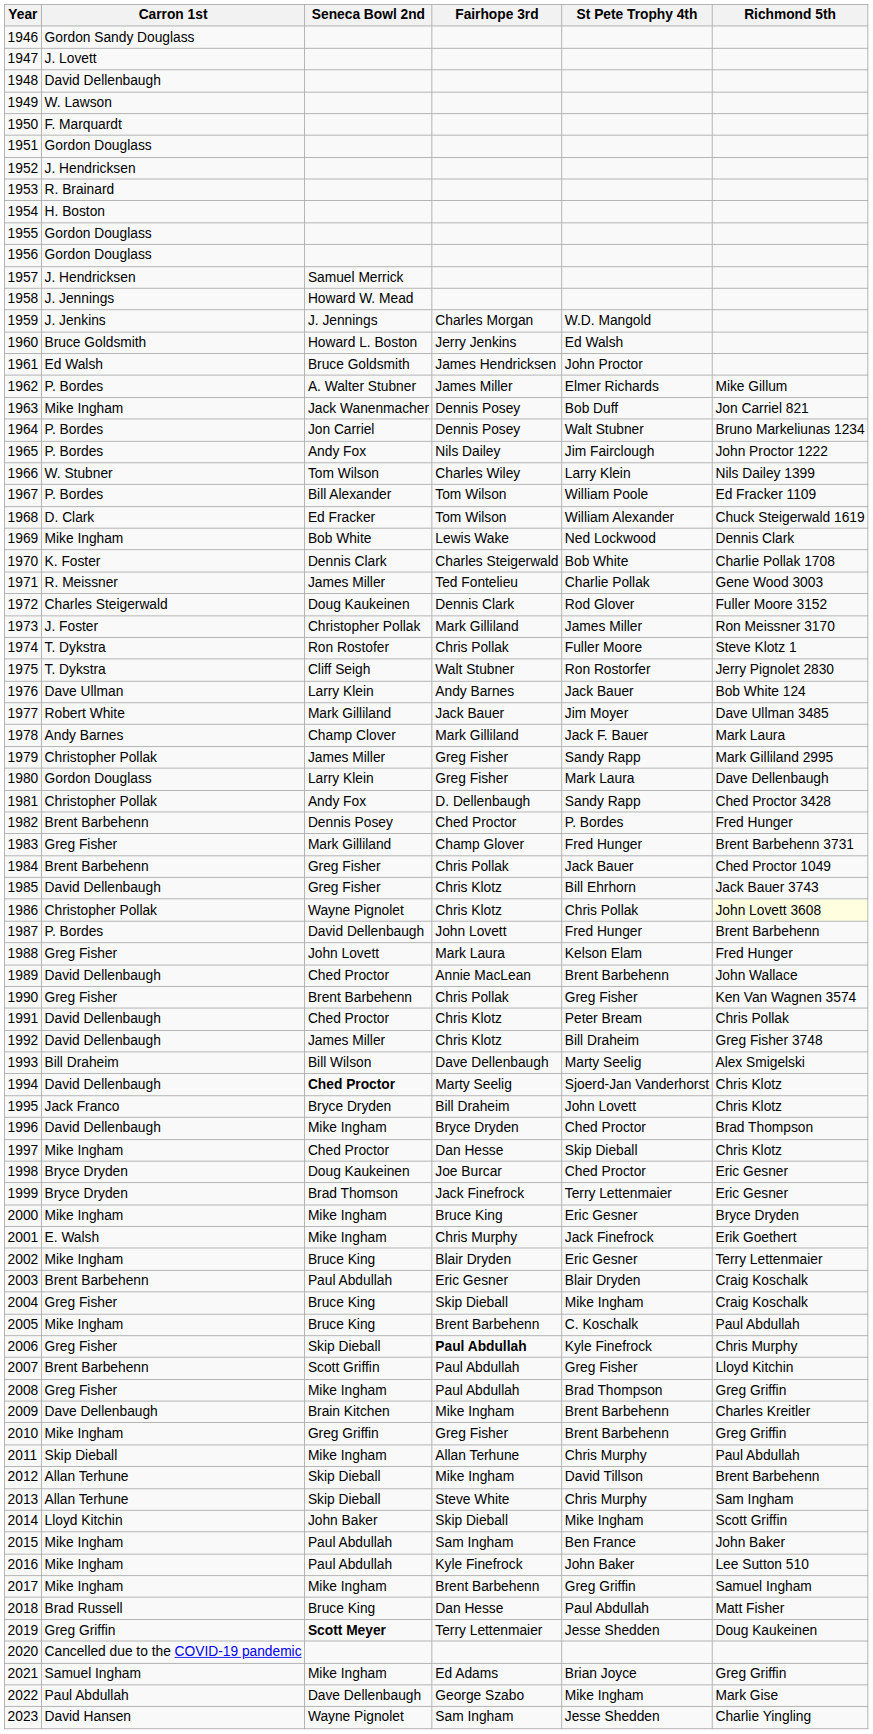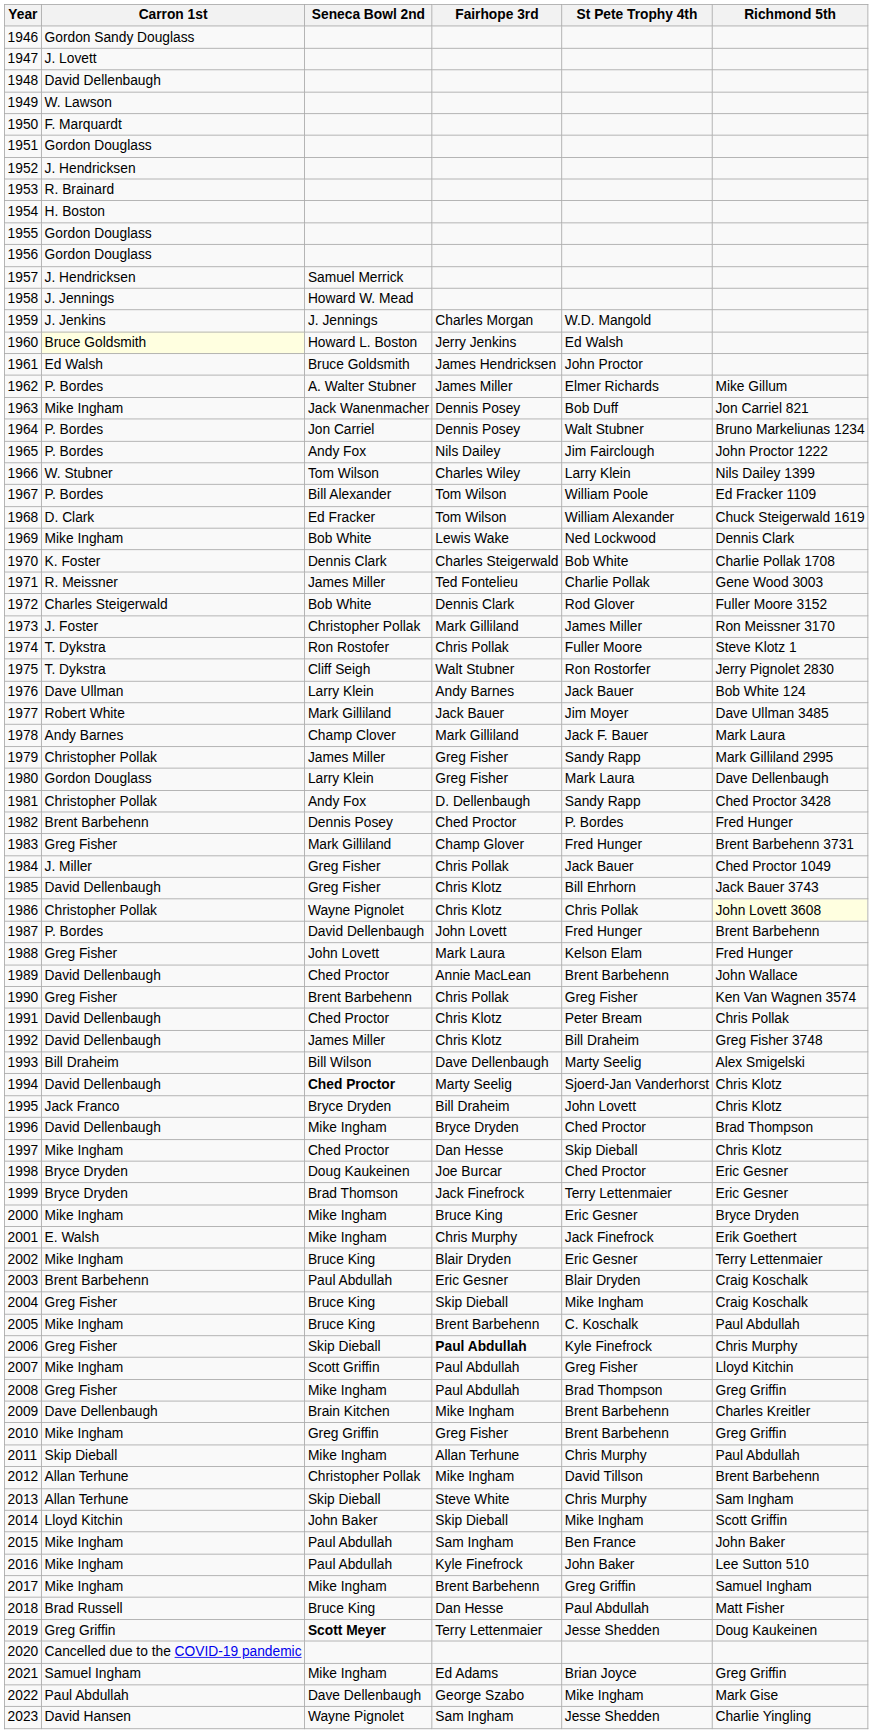 <table class="wikitable">
 <tr>
 <th>Year</th>
 <th>Carron 1st</th>
 <th>Seneca Bowl 2nd</th>
 <th>Fairhope 3rd</th>
 <th>St Pete Trophy 4th</th>
 <th>Richmond 5th</th>
 </tr>
 <tr>
 <td>1946</td>
 <td>Gordon Sandy Douglass</td>
 <td></td>
 <td></td>
 <td></td>
 <td></td>
 </tr>
 <tr>
 <td>1947</td>
 <td>J. Lovett</td>
 <td></td>
 <td></td>
 <td></td>
 <td></td>
 </tr>
 <tr>
 <td>1948</td>
 <td>David Dellenbaugh</td>
 <td></td>
 <td></td>
 <td></td>
 <td></td>
 </tr>
 <tr>
 <td>1949</td>
 <td>W. Lawson</td>
 <td></td>
 <td></td>
 <td></td>
 <td></td>
 </tr>
 <tr>
 <td>1950</td>
 <td>F. Marquardt</td>
 <td></td>
 <td></td>
 <td></td>
 <td></td>
 </tr>
 <tr>
 <td>1951</td>
 <td>Gordon Douglass</td>
 <td></td>
 <td></td>
 <td></td>
 <td></td>
 </tr>
 <tr>
 <td>1952</td>
 <td>J. Hendricksen</td>
 <td></td>
 <td></td>
 <td></td>
 <td></td>
 </tr>
 <tr>
 <td>1953</td>
 <td>R. Brainard</td>
 <td></td>
 <td></td>
 <td></td>
 <td></td>
 </tr>
 <tr>
 <td>1954</td>
 <td>H. Boston</td>
 <td></td>
 <td></td>
 <td></td>
 <td></td>
 </tr>
 <tr>
 <td>1955</td>
 <td>Gordon Douglass</td>
 <td></td>
 <td></td>
 <td></td>
 <td></td>
 </tr>
 <tr>
 <td>1956</td>
 <td>Gordon Douglass</td>
 <td></td>
 <td></td>
 <td></td>
 <td></td>
 </tr>
 <tr>
 <td>1957</td>
 <td>J. Hendricksen</td>
 <td>Samuel Merrick</td>
 <td></td>
 <td></td>
 <td></td>
 </tr>
 <tr>
 <td>1958</td>
 <td>J. Jennings</td>
 <td>Howard W. Mead</td>
 <td></td>
 <td></td>
 <td></td>
 </tr>
 <tr>
 <td>1959</td>
 <td>J. Jenkins</td>
 <td>J. Jennings</td>
 <td>Charles Morgan</td>
 <td>W.D. Mangold</td>
 <td></td>
 </tr>
 <tr>
 <td>1960</td>
-<td>Bruce Goldsmith</td>
+<td style="background: lightyellow;">Bruce Goldsmith</td>
 <td>Howard L. Boston</td>
 <td>Jerry Jenkins</td>
 <td>Ed Walsh</td>
 <td></td>
 </tr>
 <tr>
 <td>1961</td>
 <td>Ed Walsh</td>
 <td>Bruce Goldsmith</td>
 <td>James Hendricksen</td>
 <td>John Proctor</td>
 <td></td>
 </tr>
 <tr>
 <td>1962</td>
 <td>P. Bordes</td>
 <td>A. Walter Stubner</td>
 <td>James Miller</td>
 <td>Elmer Richards</td>
 <td>Mike Gillum</td>
 </tr>
 <tr>
 <td>1963</td>
 <td>Mike Ingham</td>
 <td>Jack Wanenmacher</td>
 <td>Dennis Posey</td>
 <td>Bob Duff</td>
 <td>Jon Carriel 821</td>
 </tr>
 <tr>
 <td>1964</td>
 <td>P. Bordes</td>
 <td>Jon Carriel</td>
 <td>Dennis Posey</td>
 <td>Walt Stubner</td>
 <td>Bruno Markeliunas 1234</td>
 </tr>
 <tr>
 <td>1965</td>
 <td>P. Bordes</td>
 <td>Andy Fox</td>
 <td>Nils Dailey</td>
 <td>Jim Fairclough</td>
 <td>John Proctor 1222</td>
 </tr>
 <tr>
 <td>1966</td>
 <td>W. Stubner</td>
 <td>Tom Wilson</td>
 <td>Charles Wiley</td>
 <td>Larry Klein</td>
 <td>Nils Dailey 1399</td>
 </tr>
 <tr>
 <td>1967</td>
 <td>P. Bordes</td>
 <td>Bill Alexander</td>
 <td>Tom Wilson</td>
 <td>William Poole</td>
 <td>Ed Fracker 1109</td>
 </tr>
 <tr>
 <td>1968</td>
 <td>D. Clark</td>
 <td>Ed Fracker</td>
 <td>Tom Wilson</td>
 <td>William Alexander</td>
 <td>Chuck Steigerwald 1619</td>
 </tr>
 <tr>
 <td>1969</td>
 <td>Mike Ingham</td>
 <td>Bob White</td>
 <td>Lewis Wake</td>
 <td>Ned Lockwood</td>
 <td>Dennis Clark</td>
 </tr>
 <tr>
 <td>1970</td>
 <td>K. Foster</td>
 <td>Dennis Clark</td>
 <td>Charles Steigerwald</td>
 <td>Bob White</td>
 <td>Charlie Pollak 1708</td>
 </tr>
 <tr>
 <td>1971</td>
 <td>R. Meissner</td>
 <td>James Miller</td>
 <td>Ted Fontelieu</td>
 <td>Charlie Pollak</td>
 <td>Gene Wood 3003</td>
 </tr>
 <tr>
 <td>1972</td>
 <td>Charles Steigerwald</td>
-<td>Doug Kaukeinen</td>
+<td>Bob White</td>
 <td>Dennis Clark</td>
 <td>Rod Glover</td>
 <td>Fuller Moore 3152</td>
 </tr>
 <tr>
 <td>1973</td>
 <td>J. Foster</td>
 <td>Christopher Pollak</td>
 <td>Mark Gilliland</td>
 <td>James Miller</td>
 <td>Ron Meissner 3170</td>
 </tr>
 <tr>
 <td>1974</td>
 <td>T. Dykstra</td>
 <td>Ron Rostofer</td>
 <td>Chris Pollak</td>
 <td>Fuller Moore</td>
 <td>Steve Klotz 1</td>
 </tr>
 <tr>
 <td>1975</td>
 <td>T. Dykstra</td>
 <td>Cliff Seigh</td>
 <td>Walt Stubner</td>
 <td>Ron Rostorfer</td>
 <td>Jerry Pignolet 2830</td>
 </tr>
 <tr>
 <td>1976</td>
 <td>Dave Ullman</td>
 <td>Larry Klein</td>
 <td>Andy Barnes</td>
 <td>Jack Bauer</td>
 <td>Bob White 124</td>
 </tr>
 <tr>
 <td>1977</td>
 <td>Robert White</td>
 <td>Mark Gilliland</td>
 <td>Jack Bauer</td>
 <td>Jim Moyer</td>
 <td>Dave Ullman 3485</td>
 </tr>
 <tr>
 <td>1978</td>
 <td>Andy Barnes</td>
 <td>Champ Clover</td>
 <td>Mark Gilliland</td>
 <td>Jack F. Bauer</td>
 <td>Mark Laura</td>
 </tr>
 <tr>
 <td>1979</td>
 <td>Christopher Pollak</td>
 <td>James Miller</td>
 <td>Greg Fisher</td>
 <td>Sandy Rapp</td>
 <td>Mark Gilliland 2995</td>
 </tr>
 <tr>
 <td>1980</td>
 <td>Gordon Douglass</td>
 <td>Larry Klein</td>
 <td>Greg Fisher</td>
 <td>Mark Laura</td>
 <td>Dave Dellenbaugh</td>
 </tr>
 <tr>
 <td>1981</td>
 <td>Christopher Pollak</td>
 <td>Andy Fox</td>
 <td>D. Dellenbaugh</td>
 <td>Sandy Rapp</td>
 <td>Ched Proctor 3428</td>
 </tr>
 <tr>
 <td>1982</td>
 <td>Brent Barbehenn</td>
 <td>Dennis Posey</td>
 <td>Ched Proctor</td>
 <td>P. Bordes</td>
 <td>Fred Hunger</td>
 </tr>
 <tr>
 <td>1983</td>
 <td>Greg Fisher</td>
 <td>Mark Gilliland</td>
 <td>Champ Glover</td>
 <td>Fred Hunger</td>
 <td>Brent Barbehenn 3731</td>
 </tr>
 <tr>
 <td>1984</td>
-<td>Brent Barbehenn</td>
+<td>J. Miller</td>
 <td>Greg Fisher</td>
 <td>Chris Pollak</td>
 <td>Jack Bauer</td>
 <td>Ched Proctor 1049</td>
 </tr>
 <tr>
 <td>1985</td>
 <td>David Dellenbaugh</td>
 <td>Greg Fisher</td>
 <td>Chris Klotz</td>
 <td>Bill Ehrhorn</td>
 <td>Jack Bauer 3743</td>
 </tr>
 <tr>
 <td>1986</td>
 <td>Christopher Pollak</td>
 <td>Wayne Pignolet</td>
 <td>Chris Klotz</td>
 <td>Chris Pollak</td>
 <td style="background: lightyellow;">John Lovett 3608</td>
 </tr>
 <tr>
 <td>1987</td>
 <td>P. Bordes</td>
 <td>David Dellenbaugh</td>
 <td>John Lovett</td>
 <td>Fred Hunger</td>
 <td>Brent Barbehenn</td>
 </tr>
 <tr>
 <td>1988</td>
 <td>Greg Fisher</td>
 <td>John Lovett</td>
 <td>Mark Laura</td>
 <td>Kelson Elam</td>
 <td>Fred Hunger</td>
 </tr>
 <tr>
 <td>1989</td>
 <td>David Dellenbaugh</td>
 <td>Ched Proctor</td>
 <td>Annie MacLean</td>
 <td>Brent Barbehenn</td>
 <td>John Wallace</td>
 </tr>
 <tr>
 <td>1990</td>
 <td>Greg Fisher</td>
 <td>Brent Barbehenn</td>
 <td>Chris Pollak</td>
 <td>Greg Fisher</td>
 <td>Ken Van Wagnen 3574</td>
 </tr>
 <tr>
 <td>1991</td>
 <td>David Dellenbaugh</td>
 <td>Ched Proctor</td>
 <td>Chris Klotz</td>
 <td>Peter Bream</td>
 <td>Chris Pollak</td>
 </tr>
 <tr>
 <td>1992</td>
 <td>David Dellenbaugh</td>
 <td>James Miller</td>
 <td>Chris Klotz</td>
 <td>Bill Draheim</td>
 <td>Greg Fisher 3748</td>
 </tr>
 <tr>
 <td>1993</td>
 <td>Bill Draheim</td>
 <td>Bill Wilson</td>
 <td>Dave Dellenbaugh</td>
 <td>Marty Seelig</td>
 <td>Alex Smigelski</td>
 </tr>
 <tr>
 <td>1994</td>
 <td>David Dellenbaugh</td>
 <td><strong>Ched Proctor</strong></td>
 <td>Marty Seelig</td>
 <td>Sjoerd-Jan Vanderhorst</td>
 <td>Chris Klotz</td>
 </tr>
 <tr>
 <td>1995</td>
 <td>Jack Franco</td>
 <td>Bryce Dryden</td>
 <td>Bill Draheim</td>
 <td>John Lovett</td>
 <td>Chris Klotz</td>
 </tr>
 <tr>
 <td>1996</td>
 <td>David Dellenbaugh</td>
 <td>Mike Ingham</td>
 <td>Bryce Dryden</td>
 <td>Ched Proctor</td>
 <td>Brad Thompson</td>
 </tr>
 <tr>
 <td>1997</td>
 <td>Mike Ingham</td>
 <td>Ched Proctor</td>
 <td>Dan Hesse</td>
 <td>Skip Dieball</td>
 <td>Chris Klotz</td>
 </tr>
 <tr>
 <td>1998</td>
 <td>Bryce Dryden</td>
 <td>Doug Kaukeinen</td>
 <td>Joe Burcar</td>
 <td>Ched Proctor</td>
 <td>Eric Gesner</td>
 </tr>
 <tr>
 <td>1999</td>
 <td>Bryce Dryden</td>
 <td>Brad Thomson</td>
 <td>Jack Finefrock</td>
 <td>Terry Lettenmaier</td>
 <td>Eric Gesner</td>
 </tr>
 <tr>
 <td>2000</td>
 <td>Mike Ingham</td>
 <td>Mike Ingham</td>
 <td>Bruce King</td>
 <td>Eric Gesner</td>
 <td>Bryce Dryden</td>
 </tr>
 <tr>
 <td>2001</td>
 <td>E. Walsh</td>
 <td>Mike Ingham</td>
 <td>Chris Murphy</td>
 <td>Jack Finefrock</td>
 <td>Erik Goethert</td>
 </tr>
 <tr>
 <td>2002</td>
 <td>Mike Ingham</td>
 <td>Bruce King</td>
 <td>Blair Dryden</td>
 <td>Eric Gesner</td>
 <td>Terry Lettenmaier</td>
 </tr>
 <tr>
 <td>2003</td>
 <td>Brent Barbehenn</td>
 <td>Paul Abdullah</td>
 <td>Eric Gesner</td>
 <td>Blair Dryden</td>
 <td>Craig Koschalk</td>
 </tr>
 <tr>
 <td>2004</td>
 <td>Greg Fisher</td>
 <td>Bruce King</td>
 <td>Skip Dieball</td>
 <td>Mike Ingham</td>
 <td>Craig Koschalk</td>
 </tr>
 <tr>
 <td>2005</td>
 <td>Mike Ingham</td>
 <td>Bruce King</td>
 <td>Brent Barbehenn</td>
 <td>C. Koschalk</td>
 <td>Paul Abdullah</td>
 </tr>
 <tr>
 <td>2006</td>
 <td>Greg Fisher</td>
 <td>Skip Dieball</td>
 <td><strong>Paul Abdullah</strong></td>
 <td>Kyle Finefrock</td>
 <td>Chris Murphy</td>
 </tr>
 <tr>
 <td>2007</td>
-<td>Brent Barbehenn</td>
+<td>Mike Ingham</td>
 <td>Scott Griffin</td>
 <td>Paul Abdullah</td>
 <td>Greg Fisher</td>
 <td>Lloyd Kitchin</td>
 </tr>
 <tr>
 <td>2008</td>
 <td>Greg Fisher</td>
 <td>Mike Ingham</td>
 <td>Paul Abdullah</td>
 <td>Brad Thompson</td>
 <td>Greg Griffin</td>
 </tr>
 <tr>
 <td>2009</td>
 <td>Dave Dellenbaugh</td>
 <td>Brain Kitchen</td>
 <td>Mike Ingham</td>
 <td>Brent Barbehenn</td>
 <td>Charles Kreitler</td>
 </tr>
 <tr>
 <td>2010</td>
 <td>Mike Ingham</td>
 <td>Greg Griffin</td>
 <td>Greg Fisher</td>
 <td>Brent Barbehenn</td>
 <td>Greg Griffin</td>
 </tr>
 <tr>
 <td>2011</td>
 <td>Skip Dieball</td>
 <td>Mike Ingham</td>
 <td>Allan Terhune</td>
 <td>Chris Murphy</td>
 <td>Paul Abdullah</td>
 </tr>
 <tr>
 <td>2012</td>
 <td>Allan Terhune</td>
-<td>Skip Dieball</td>
+<td>Christopher Pollak</td>
 <td>Mike Ingham</td>
 <td>David Tillson</td>
 <td>Brent Barbehenn</td>
 </tr>
 <tr>
 <td>2013</td>
 <td>Allan Terhune</td>
 <td>Skip Dieball</td>
 <td>Steve White</td>
 <td>Chris Murphy</td>
 <td>Sam Ingham</td>
 </tr>
 <tr>
 <td>2014</td>
 <td>Lloyd Kitchin</td>
 <td>John Baker</td>
 <td>Skip Dieball</td>
 <td>Mike Ingham</td>
 <td>Scott Griffin</td>
 </tr>
 <tr>
 <td>2015</td>
 <td>Mike Ingham</td>
 <td>Paul Abdullah</td>
 <td>Sam Ingham</td>
 <td>Ben France</td>
 <td>John Baker</td>
 </tr>
 <tr>
 <td>2016</td>
 <td>Mike Ingham</td>
 <td>Paul Abdullah</td>
 <td>Kyle Finefrock</td>
 <td>John Baker</td>
 <td>Lee Sutton 510</td>
 </tr>
 <tr>
 <td>2017</td>
 <td>Mike Ingham</td>
 <td>Mike Ingham</td>
 <td>Brent Barbehenn</td>
 <td>Greg Griffin</td>
 <td>Samuel Ingham</td>
 </tr>
 <tr>
 <td>2018</td>
 <td>Brad Russell</td>
 <td>Bruce King</td>
 <td>Dan Hesse</td>
 <td>Paul Abdullah</td>
 <td>Matt Fisher</td>
 </tr>
 <tr>
 <td>2019</td>
 <td>Greg Griffin</td>
 <td><strong>Scott Meyer</strong></td>
 <td>Terry Lettenmaier</td>
 <td>Jesse Shedden</td>
 <td>Doug Kaukeinen</td>
 </tr>
 <tr>
 <td>2020</td>
 <td>Cancelled due to the <a href='#'>COVID-19 pandemic</a></td>
 <td></td>
 <td></td>
 <td></td>
 <td></td>
 </tr>
 <tr>
 <td>2021</td>
 <td>Samuel Ingham</td>
 <td>Mike Ingham</td>
 <td>Ed Adams</td>
 <td>Brian Joyce</td>
 <td>Greg Griffin</td>
 </tr>
 <tr>
 <td>2022</td>
 <td>Paul Abdullah</td>
 <td>Dave Dellenbaugh</td>
 <td>George Szabo</td>
 <td>Mike Ingham</td>
 <td>Mark Gise</td>
 </tr>
 <tr>
 <td>2023</td>
 <td>David Hansen</td>
 <td>Wayne Pignolet</td>
 <td>Sam Ingham</td>
 <td>Jesse Shedden</td>
 <td>Charlie Yingling</td>
 </tr>
 </table>
